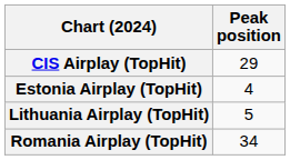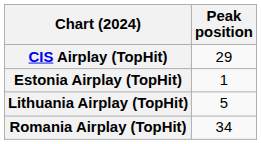 <table class="wikitable plainrowheaders sortable" style="text-align:center">
 <tr>
 <th scope="col">Chart (2024)</th>
 <th scope="col">Peak<br>position</th>
 </tr>
 <tr>
 <th scope="row"><a href='#'>CIS</a> Airplay (TopHit)</th>
 <td>29</td>
 </tr>
 <tr>
 <th scope="row">Estonia Airplay (TopHit)</th>
-<td>4</td>
+<td>1</td>
 </tr>
 <tr>
 <th scope="row">Lithuania Airplay (TopHit)</th>
 <td>5</td>
 </tr>
 <tr>
 <th scope="row">Romania Airplay (TopHit)</th>
 <td>34</td>
 </tr>
 </table>
